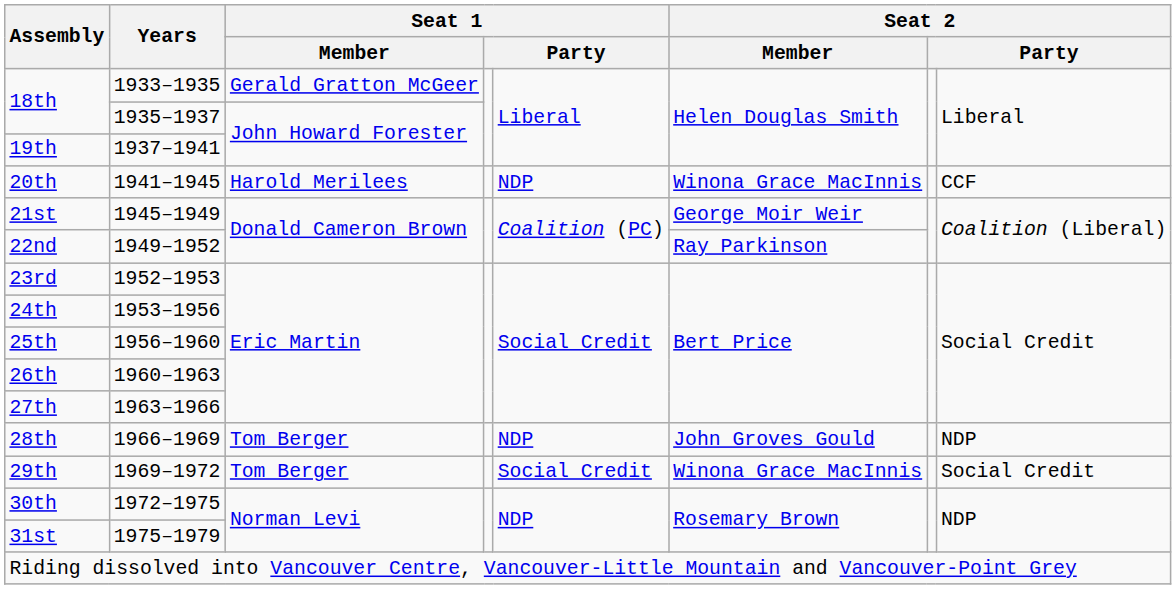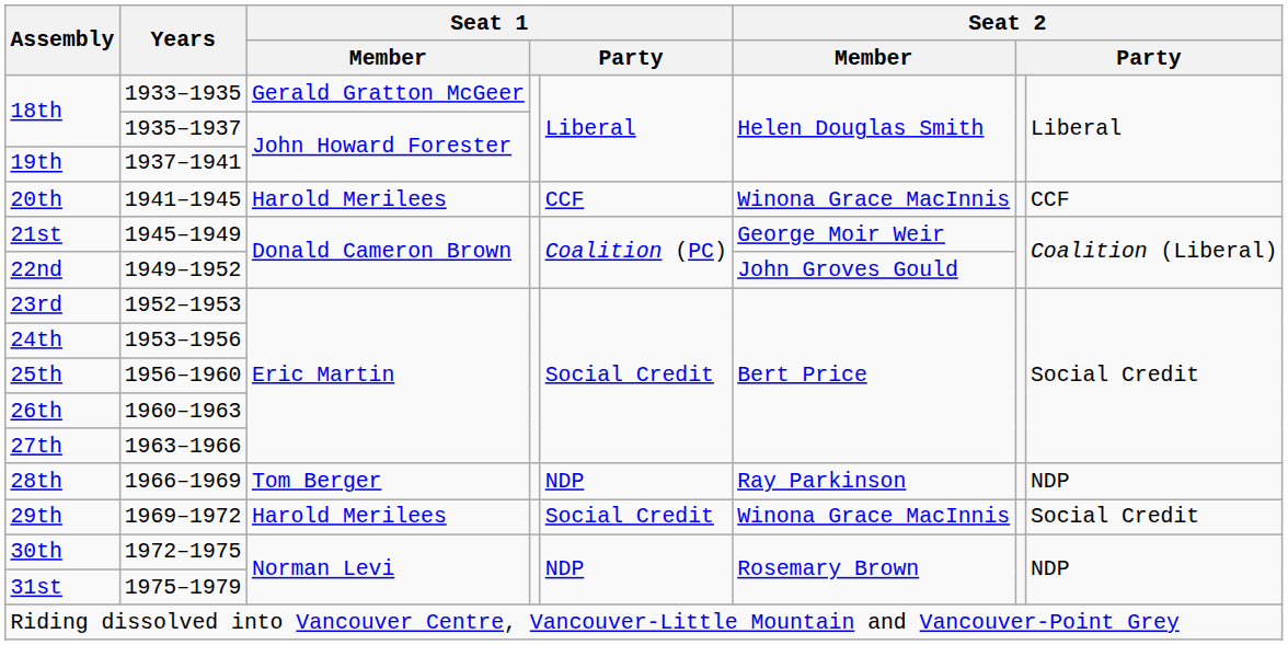 <table class="wikitable">
 <tr>
 <th rowspan="2">Assembly</th>
 <th rowspan="2">Years</th>
 <th colspan="3">Seat 1</th>
 <th colspan="3">Seat 2</th>
 </tr>
 <tr>
 <th>Member</th>
 <th colspan="2">Party</th>
 <th>Member</th>
 <th colspan="2">Party</th>
 </tr>
 <tr>
 <td rowspan="2"><a href='#'>18th</a></td>
 <td>1933–1935</td>
 <td><a href='#'>Gerald Gratton McGeer</a></td>
 <td rowspan="3" ></td>
 <td rowspan="3"><a href='#'>Liberal</a></td>
 <td rowspan="3"><a href='#'>Helen Douglas Smith</a></td>
 <td rowspan="3" ></td>
 <td rowspan="3">Liberal</td>
 </tr>
 <tr>
 <td>1935–1937</td>
 <td rowspan="2"><a href='#'>John Howard Forester</a></td>
 </tr>
 <tr>
 <td><a href='#'>19th</a></td>
 <td>1937–1941</td>
 </tr>
 <tr>
 <td><a href='#'>20th</a></td>
 <td>1941–1945</td>
 <td><a href='#'>Harold Merilees</a></td>
 <td></td>
-<td><a href='#'>NDP</a></td>
+<td><a href='#'>CCF</a></td>
 <td><a href='#'>Winona Grace MacInnis</a></td>
 <td></td>
 <td>CCF</td>
 </tr>
 <tr>
 <td><a href='#'>21st</a></td>
 <td>1945–1949</td>
 <td rowspan="2"><a href='#'>Donald Cameron Brown</a></td>
 <td rowspan="2" ></td>
 <td rowspan="2"><em><a href='#'>Coalition</a></em> (<a href='#'>PC</a>)</td>
 <td><a href='#'>George Moir Weir</a></td>
 <td rowspan="2" ></td>
 <td rowspan="2"><em>Coalition</em> (Liberal)</td>
 </tr>
 <tr>
 <td><a href='#'>22nd</a></td>
 <td>1949–1952</td>
-<td><a href='#'>Ray Parkinson</a></td>
+<td><a href='#'>John Groves Gould</a></td>
 </tr>
 <tr>
 <td><a href='#'>23rd</a></td>
 <td>1952–1953</td>
 <td rowspan="5"><a href='#'>Eric Martin</a></td>
 <td rowspan="5" ></td>
 <td rowspan="5"><a href='#'>Social Credit</a></td>
 <td rowspan="5"><a href='#'>Bert Price</a></td>
 <td rowspan="5" ></td>
 <td rowspan="5">Social Credit</td>
 </tr>
 <tr>
 <td><a href='#'>24th</a></td>
 <td>1953–1956</td>
 </tr>
 <tr>
 <td><a href='#'>25th</a></td>
 <td>1956–1960</td>
 </tr>
 <tr>
 <td><a href='#'>26th</a></td>
 <td>1960–1963</td>
 </tr>
 <tr>
 <td><a href='#'>27th</a></td>
 <td>1963–1966</td>
 </tr>
 <tr>
 <td><a href='#'>28th</a></td>
 <td>1966–1969</td>
 <td><a href='#'>Tom Berger</a></td>
 <td></td>
 <td><a href='#'>NDP</a></td>
-<td><a href='#'>John Groves Gould</a></td>
+<td><a href='#'>Ray Parkinson</a></td>
 <td></td>
 <td>NDP</td>
 </tr>
 <tr>
 <td><a href='#'>29th</a></td>
 <td>1969–1972</td>
-<td><a href='#'>Tom Berger</a></td>
+<td><a href='#'>Harold Merilees</a></td>
 <td></td>
 <td><a href='#'>Social Credit</a></td>
 <td><a href='#'>Winona Grace MacInnis</a></td>
 <td></td>
 <td>Social Credit</td>
 </tr>
 <tr>
 <td><a href='#'>30th</a></td>
 <td>1972–1975</td>
 <td rowspan=2><a href='#'>Norman Levi</a></td>
 <td rowspan=2 ></td>
 <td rowspan=2><a href='#'>NDP</a></td>
 <td rowspan=2><a href='#'>Rosemary Brown</a></td>
 <td rowspan=2 ></td>
 <td rowspan=2>NDP</td>
 </tr>
 <tr>
 <td><a href='#'>31st</a></td>
 <td>1975–1979</td>
 </tr>
 <tr>
 <td colspan=8>Riding dissolved into <a href='#'>Vancouver Centre</a>, <a href='#'>Vancouver-Little Mountain</a> and <a href='#'>Vancouver-Point Grey</a></td>
 </tr>
 </table>
